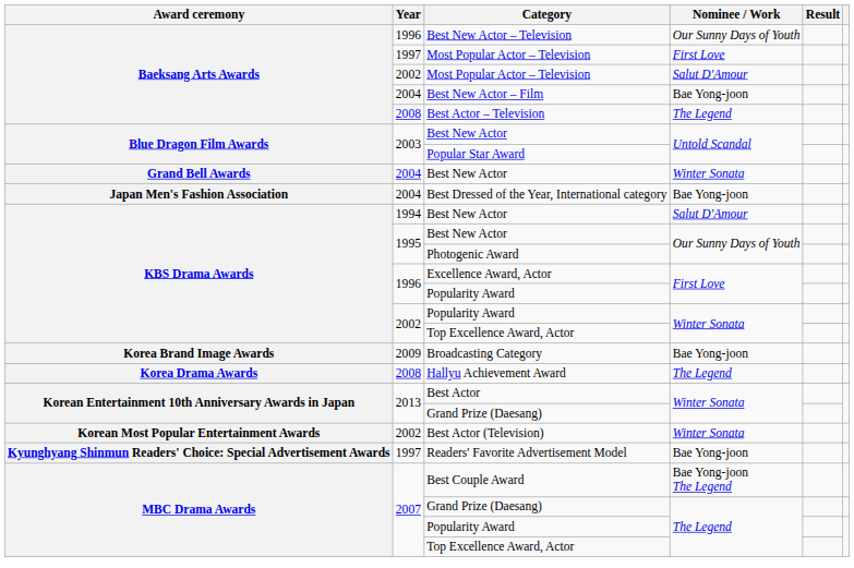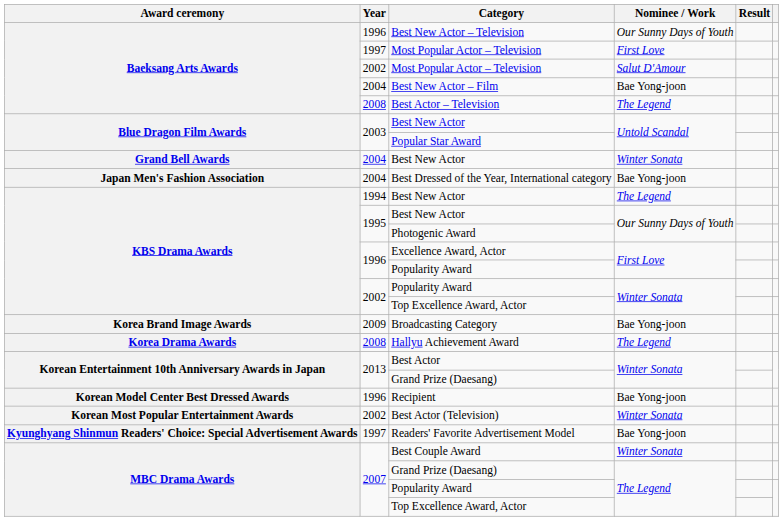 <table class="wikitable plainrowheaders sortable">
 <tr>
 <th scope="col">Award ceremony</th>
 <th scope="col">Year</th>
 <th scope="col">Category</th>
 <th scope="col">Nominee / Work</th>
 <th scope="col">Result</th>
 <th scope="col" class="unsortable"></th>
 </tr>
 <tr>
 <th scope="row" rowspan="5"><a href='#'>Baeksang Arts Awards</a></th>
 <td style="text-align:center">1996</td>
 <td><a href='#'>Best New Actor – Television</a></td>
 <td><em>Our Sunny Days of Youth</em></td>
 <td></td>
 <td></td>
 </tr>
 <tr>
 <td style="text-align:center">1997</td>
 <td><a href='#'>Most Popular Actor – Television</a></td>
 <td><em><a href='#'>First Love</a></em></td>
 <td></td>
 <td></td>
 </tr>
 <tr>
 <td style="text-align:center">2002</td>
 <td><a href='#'>Most Popular Actor – Television</a></td>
 <td><em><a href='#'>Salut D'Amour</a></em></td>
 <td></td>
 <td></td>
 </tr>
 <tr>
 <td style="text-align:center">2004</td>
 <td><a href='#'>Best New Actor – Film</a></td>
 <td>Bae Yong-joon</td>
 <td></td>
 <td></td>
 </tr>
 <tr>
 <td style="text-align:center"><a href='#'>2008</a></td>
 <td><a href='#'>Best Actor – Television</a></td>
 <td><em><a href='#'>The Legend</a></em></td>
 <td></td>
 <td></td>
 </tr>
 <tr>
 <th scope="row" rowspan="2"><a href='#'>Blue Dragon Film Awards</a></th>
 <td style="text-align:center" rowspan="2">2003</td>
 <td><a href='#'>Best New Actor</a></td>
 <td rowspan="2"><em><a href='#'>Untold Scandal</a></em></td>
 <td></td>
 <td></td>
 </tr>
 <tr>
 <td><a href='#'>Popular Star Award</a></td>
 <td></td>
 <td></td>
 </tr>
 <tr>
 <th scope="row"><a href='#'>Grand Bell Awards</a></th>
 <td style="text-align:center"><a href='#'>2004</a></td>
 <td>Best New Actor</td>
 <td><em><a href='#'>Winter Sonata</a></em></td>
 <td></td>
 <td></td>
 </tr>
 <tr>
 <th scope="row">Japan Men's Fashion Association</th>
 <td style="text-align:center">2004</td>
 <td>Best Dressed of the Year, International category</td>
 <td>Bae Yong-joon</td>
 <td></td>
 <td></td>
 </tr>
 <tr>
 <th scope="row" rowspan="7"><a href='#'>KBS Drama Awards</a></th>
 <td style="text-align:center">1994</td>
 <td>Best New Actor</td>
-<td><em><a href='#'>Salut D'Amour</a></em></td>
+<td><em><a href='#'>The Legend</a></em></td>
 <td></td>
 <td></td>
 </tr>
 <tr>
 <td style="text-align:center" rowspan="2">1995</td>
 <td>Best New Actor</td>
 <td rowspan="2"><em>Our Sunny Days of Youth</em></td>
 <td></td>
 <td></td>
 </tr>
 <tr>
 <td>Photogenic Award</td>
 <td></td>
 <td></td>
 </tr>
 <tr>
 <td style="text-align:center" rowspan="2">1996</td>
 <td>Excellence Award, Actor</td>
 <td rowspan="2"><em><a href='#'>First Love</a></em></td>
 <td></td>
 <td></td>
 </tr>
 <tr>
 <td>Popularity Award</td>
 <td></td>
 <td></td>
 </tr>
 <tr>
 <td style="text-align:center" rowspan="2">2002</td>
 <td>Popularity Award</td>
 <td rowspan="2"><em><a href='#'>Winter Sonata</a></em></td>
 <td></td>
 <td></td>
 </tr>
 <tr>
 <td>Top Excellence Award, Actor</td>
 <td></td>
 <td></td>
 </tr>
 <tr>
 <th scope="row">Korea Brand Image Awards</th>
 <td style="text-align:center">2009</td>
 <td>Broadcasting Category</td>
 <td>Bae Yong-joon</td>
 <td></td>
 <td></td>
 </tr>
 <tr>
 <th scope="row"><a href='#'>Korea Drama Awards</a></th>
 <td style="text-align:center"><a href='#'>2008</a></td>
 <td><a href='#'>Hallyu</a> Achievement Award</td>
 <td><em><a href='#'>The Legend</a></em></td>
 <td></td>
 <td></td>
 </tr>
 <tr>
 <th scope="row" rowspan="2">Korean Entertainment 10th Anniversary Awards in Japan</th>
 <td style="text-align:center" rowspan="2">2013</td>
 <td>Best Actor</td>
 <td rowspan="2"><em><a href='#'>Winter Sonata</a></em></td>
 <td></td>
 <td style="text-align:center" rowspan="2"></td>
 </tr>
 <tr>
 <td>Grand Prize (Daesang)</td>
 <td></td>
 </tr>
 <tr>
+<th scope="row">Korean Model Center Best Dressed Awards</th>
+<td style="text-align:center">1996</td>
+<td>Recipient</td>
+<td>Bae Yong-joon</td>
+<td></td>
+<td></td>
+</tr>
+<tr>
 <th scope="row">Korean Most Popular Entertainment Awards</th>
 <td style="text-align:center">2002</td>
 <td>Best Actor (Television)</td>
 <td><em><a href='#'>Winter Sonata</a></em></td>
 <td></td>
 <td></td>
 </tr>
 <tr>
 <th scope="row"><a href='#'>Kyunghyang Shinmun</a> Readers' Choice: Special Advertisement Awards</th>
 <td style="text-align:center">1997</td>
 <td>Readers' Favorite Advertisement Model</td>
 <td>Bae Yong-joon</td>
 <td></td>
 <td></td>
 </tr>
 <tr>
 <th scope="row" rowspan="4"><a href='#'>MBC Drama Awards</a></th>
 <td style="text-align:center" rowspan="4"><a href='#'>2007</a></td>
 <td>Best Couple Award</td>
-<td>Bae Yong-joon <br><em><a href='#'>The Legend</a></em></td>
+<td><em><a href='#'>Winter Sonata</a></em></td>
 <td></td>
 <td></td>
 </tr>
 <tr>
 <td>Grand Prize (Daesang)</td>
 <td rowspan="3"><em><a href='#'>The Legend</a></em></td>
 <td></td>
 <td></td>
 </tr>
 <tr>
 <td>Popularity Award</td>
 <td></td>
 </tr>
 <tr>
 <td>Top Excellence Award, Actor</td>
 <td></td>
 </tr>
 </table>
